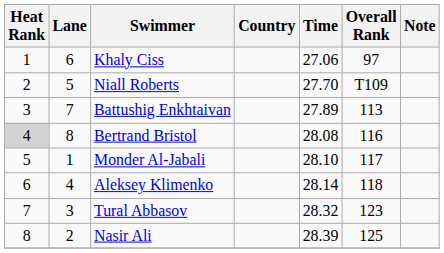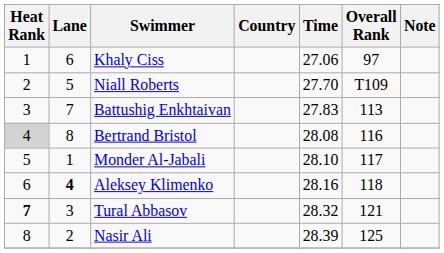 <table class="wikitable" style="text-align:center">
 <tr>
 <th>Heat <br>Rank</th>
 <th>Lane</th>
 <th>Swimmer</th>
 <th>Country</th>
 <th>Time</th>
 <th>Overall<br>Rank</th>
 <th>Note</th>
 </tr>
 <tr>
 <td>1</td>
 <td>6</td>
 <td align=left><a href='#'>Khaly Ciss</a></td>
 <td align=left></td>
 <td>27.06</td>
 <td>97</td>
 <td></td>
 </tr>
 <tr>
 <td>2</td>
 <td>5</td>
 <td align=left><a href='#'>Niall Roberts</a></td>
 <td align=left></td>
 <td>27.70</td>
 <td>T109</td>
 <td></td>
 </tr>
 <tr>
 <td>3</td>
 <td>7</td>
 <td align=left><a href='#'>Battushig Enkhtaivan</a></td>
 <td align=left></td>
-<td>27.89</td>
+<td>27.83</td>
 <td>113</td>
 <td></td>
 </tr>
 <tr>
 <td style="background: lightgrey;">4</td>
 <td>8</td>
 <td align=left><a href='#'>Bertrand Bristol</a></td>
 <td align=left></td>
 <td>28.08</td>
 <td>116</td>
 <td></td>
 </tr>
 <tr>
 <td>5</td>
 <td>1</td>
 <td align=left><a href='#'>Monder Al-Jabali</a></td>
 <td align=left></td>
 <td>28.10</td>
 <td>117</td>
 <td></td>
 </tr>
 <tr>
 <td>6</td>
-<td>4</td>
+<td><strong>4</strong></td>
 <td align=left><a href='#'>Aleksey Klimenko</a></td>
 <td align=left></td>
-<td>28.14</td>
+<td>28.16</td>
 <td>118</td>
 <td></td>
 </tr>
 <tr>
-<td>7</td>
+<td><strong>7</strong></td>
 <td>3</td>
 <td align=left><a href='#'>Tural Abbasov</a></td>
 <td align=left></td>
 <td>28.32</td>
-<td>123</td>
+<td>121</td>
 <td></td>
 </tr>
 <tr>
 <td>8</td>
 <td>2</td>
 <td align=left><a href='#'>Nasir Ali</a></td>
 <td align=left></td>
 <td>28.39</td>
 <td>125</td>
 <td></td>
 </tr>
 <tr>
 </tr>
 </table>
